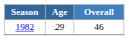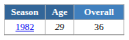 <table class="wikitable" style="font-size:95%; text-align:center; border:grey solid 1px; border-collapse:collapse; background:#ffffff;">
 <tr>
 <th style="background-color:#369; color:white; width:60px;"> Season </th>
 <th style="background-color:#369; color:white; width:40px;"> Age </th>
 <th style="background-color:#4180be; color:white; width:75px;">Overall</th>
 </tr>
 <tr>
 <td><a href='#'>1982</a></td>
 <td><em>29</em></td>
-<td>46</td>
+<td>36</td>
 </tr>
 <tr>
 </tr>
 </table>
